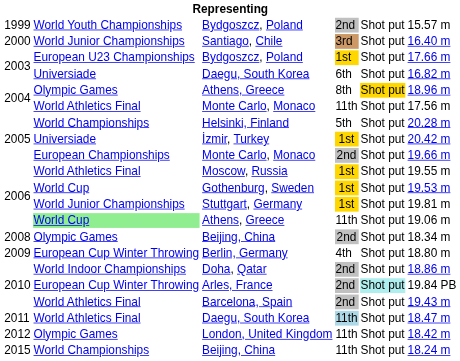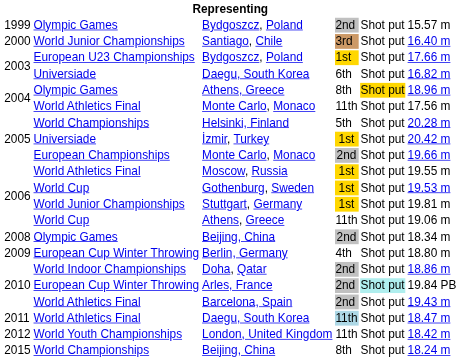 <table>
 <tr>
 <th colspan="6">Representing </th>
 </tr>
 <tr>
 <td>1999</td>
-<td><a href='#'>World Youth Championships</a></td>
+<td><a href='#'>Olympic Games</a></td>
 <td><a href='#'>Bydgoszcz</a>, <a href='#'>Poland</a></td>
 <td bgcolor="silver">2nd</td>
 <td>Shot put</td>
 <td>15.57 m</td>
 </tr>
 <tr>
 <td>2000</td>
 <td><a href='#'>World Junior Championships</a></td>
 <td><a href='#'>Santiago</a>, <a href='#'>Chile</a></td>
 <td bgcolor="CC9966">3rd</td>
 <td>Shot put</td>
 <td><a href='#'>16.40 m</a></td>
 </tr>
 <tr>
 <td rowspan=2>2003</td>
 <td><a href='#'>European U23 Championships</a></td>
 <td><a href='#'>Bydgoszcz</a>, <a href='#'>Poland</a></td>
 <td bgcolor="gold">1st</td>
 <td>Shot put</td>
 <td><a href='#'>17.66 m</a></td>
 </tr>
 <tr>
 <td><a href='#'>Universiade</a></td>
 <td><a href='#'>Daegu, South Korea</a></td>
 <td>6th</td>
 <td>Shot put</td>
 <td><a href='#'>16.82 m</a></td>
 </tr>
 <tr>
 <td rowspan=2>2004</td>
 <td><a href='#'>Olympic Games</a></td>
 <td><a href='#'>Athens, Greece</a></td>
 <td>8th</td>
 <td style="background: gold;">Shot put</td>
 <td><a href='#'>18.96 m</a></td>
 </tr>
 <tr>
 <td><a href='#'>World Athletics Final</a></td>
 <td><a href='#'>Monte Carlo</a>, <a href='#'>Monaco</a></td>
 <td>11th</td>
 <td>Shot put</td>
 <td>17.56 m</td>
 </tr>
 <tr>
 <td rowspan=3>2005</td>
 <td><a href='#'>World Championships</a></td>
 <td><a href='#'>Helsinki, Finland</a></td>
 <td>5th</td>
 <td>Shot put</td>
 <td><a href='#'>20.28 m</a></td>
 </tr>
 <tr>
 <td><a href='#'>Universiade</a></td>
 <td><a href='#'>İzmir</a>, <a href='#'>Turkey</a></td>
 <td bgcolor="gold" align="center">1st</td>
 <td>Shot put</td>
 <td><a href='#'>20.42 m</a></td>
 </tr>
 <tr>
 <td><a href='#'>European Championships</a></td>
 <td><a href='#'>Monte Carlo</a>, <a href='#'>Monaco</a></td>
 <td bgcolor=silver align="center">2nd</td>
 <td>Shot put</td>
 <td><a href='#'>19.66 m</a></td>
 </tr>
 <tr>
 <td rowspan=4>2006</td>
 <td><a href='#'>World Athletics Final</a></td>
 <td><a href='#'>Moscow</a>, <a href='#'>Russia</a></td>
 <td bgcolor="gold" align="center">1st</td>
 <td>Shot put</td>
 <td>19.55 m</td>
 </tr>
 <tr>
 <td><a href='#'>World Cup</a></td>
 <td><a href='#'>Gothenburg</a>, <a href='#'>Sweden</a></td>
 <td bgcolor="gold" align="center">1st</td>
 <td>Shot put</td>
 <td><a href='#'>19.53 m</a></td>
 </tr>
 <tr>
 <td><a href='#'>World Junior Championships</a></td>
 <td><a href='#'>Stuttgart</a>, <a href='#'>Germany</a></td>
 <td bgcolor="gold" align="center">1st</td>
 <td>Shot put</td>
 <td>19.81 m</td>
 </tr>
 <tr>
-<td style="background: lightgreen;"><a href='#'>World Cup</a></td>
+<td><a href='#'>World Cup</a></td>
 <td><a href='#'>Athens</a>, <a href='#'>Greece</a></td>
 <td>11th</td>
 <td>Shot put</td>
 <td>19.06 m</td>
 </tr>
 <tr>
 <td>2008</td>
 <td><a href='#'>Olympic Games</a></td>
 <td><a href='#'>Beijing, China</a></td>
 <td bgcolor="silver" align="center">2nd</td>
 <td>Shot put</td>
 <td>18.34 m</td>
 </tr>
 <tr>
 <td>2009</td>
 <td><a href='#'>European Cup Winter Throwing</a></td>
 <td><a href='#'>Berlin, Germany</a></td>
 <td bgcolor="ffffff">4th</td>
 <td>Shot put</td>
 <td>18.80 m</td>
 </tr>
 <tr>
 <td rowspan=3>2010</td>
 <td><a href='#'>World Indoor Championships</a></td>
 <td><a href='#'>Doha</a>, <a href='#'>Qatar</a></td>
 <td bgcolor="silver">2nd</td>
 <td>Shot put</td>
 <td><a href='#'>18.86 m</a></td>
 </tr>
 <tr>
 <td><a href='#'>European Cup Winter Throwing</a></td>
 <td><a href='#'>Arles, France</a></td>
 <td bgcolor="silver">2nd</td>
 <td style="background: paleturquoise;">Shot put</td>
 <td>19.84 PB</td>
 </tr>
 <tr>
 <td><a href='#'>World Athletics Final</a></td>
 <td><a href='#'>Barcelona, Spain</a></td>
 <td bgcolor="silver">2nd</td>
 <td>Shot put</td>
 <td><a href='#'>19.43 m</a></td>
 </tr>
 <tr>
 <td>2011</td>
 <td><a href='#'>World Athletics Final</a></td>
 <td><a href='#'>Daegu, South Korea</a></td>
 <td style="background: lightblue;">11th</td>
 <td>Shot put</td>
 <td><a href='#'>18.47 m</a></td>
 </tr>
 <tr>
 <td>2012</td>
-<td><a href='#'>Olympic Games</a></td>
+<td><a href='#'>World Youth Championships</a></td>
 <td><a href='#'>London, United Kingdom</a></td>
 <td>11th</td>
 <td>Shot put</td>
 <td><a href='#'>18.42 m</a></td>
 </tr>
 <tr>
 <td>2015</td>
 <td><a href='#'>World Championships</a></td>
 <td><a href='#'>Beijing, China</a></td>
-<td>11th</td>
+<td>8th</td>
 <td>Shot put</td>
 <td><a href='#'>18.24 m</a></td>
 </tr>
 </table>
